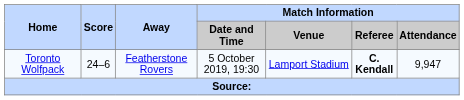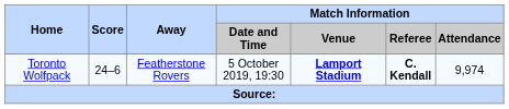 <table border=1 style="border-collapse:collapse; font-size:90%; text-align:center;" cellpadding=3 cellspacing=0 width=100%>
 <tr bgcolor="#c1d8ff">
 <th rowspan="2" width="19%">Home</th>
 <th rowspan="2" width="6%">Score</th>
 <th rowspan="2" width="19%">Away</th>
 <th colspan="4">Match Information</th>
 </tr>
 <tr bgcolor="#cccccc">
 <th width="17%">Date and Time</th>
 <th width="22%">Venue</th>
 <th width="10%">Referee</th>
 <th width="7%">Attendance</th>
 </tr>
 <tr bgcolor="#f5faff">
 <td> <a href='#'>Toronto Wolfpack</a></td>
 <td>24–6</td>
 <td> <a href='#'>Featherstone Rovers</a></td>
 <td>5 October 2019, 19:30</td>
-<td><a href='#'>Lamport Stadium</a></td>
+<td><strong><a href='#'>Lamport Stadium</a></strong></td>
 <td><strong>C. Kendall</strong></td>
-<td>9,947</td>
+<td>9,974</td>
 </tr>
 <tr bgcolor="#c1d8ff">
 <th colspan="7">Source:</th>
 </tr>
 </table>
